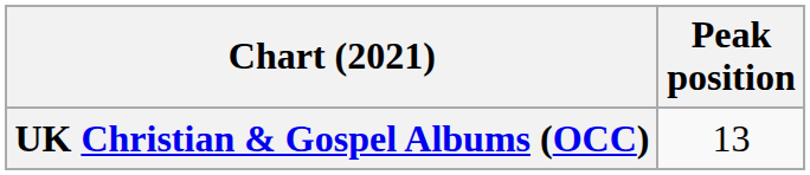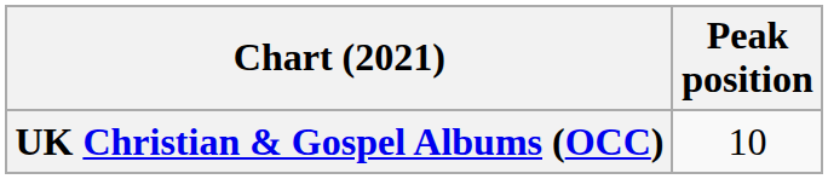 <table class="wikitable sortable plainrowheaders" style="text-align:center">
 <tr>
 <th scope="col">Chart (2021)</th>
 <th scope="col">Peak<br>position</th>
 </tr>
 <tr>
 <th scope="row">UK <a href='#'>Christian & Gospel Albums</a> (<a href='#'>OCC</a>)</th>
-<td>13</td>
+<td>10</td>
 </tr>
 <tr>
 </tr>
 <tr>
 </tr>
 </table>
